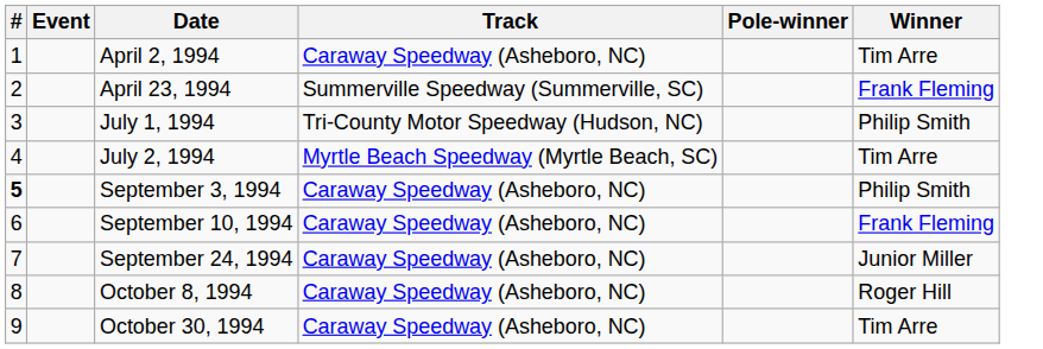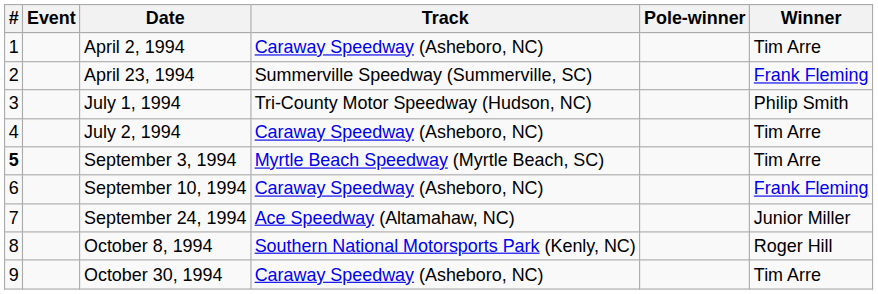 <table class="wikitable">
 <tr>
 <th>#</th>
 <th>Event</th>
 <th>Date</th>
 <th>Track</th>
 <th>Pole-winner</th>
 <th>Winner</th>
 </tr>
 <tr>
 <td>1</td>
 <td></td>
 <td>April 2, 1994</td>
 <td><a href='#'>Caraway Speedway</a> (Asheboro, NC)</td>
 <td></td>
 <td>Tim Arre</td>
 </tr>
 <tr>
 <td>2</td>
 <td></td>
 <td>April 23, 1994</td>
 <td>Summerville Speedway (Summerville, SC)</td>
 <td></td>
 <td><a href='#'>Frank Fleming</a></td>
 </tr>
 <tr>
 <td>3</td>
 <td></td>
 <td>July 1, 1994</td>
 <td>Tri-County Motor Speedway (Hudson, NC)</td>
 <td></td>
 <td>Philip Smith</td>
 </tr>
 <tr>
 <td>4</td>
 <td></td>
 <td>July 2, 1994</td>
-<td><a href='#'>Myrtle Beach Speedway</a> (Myrtle Beach, SC)</td>
+<td><a href='#'>Caraway Speedway</a> (Asheboro, NC)</td>
 <td></td>
 <td>Tim Arre</td>
 </tr>
 <tr>
 <td><strong>5</strong></td>
 <td></td>
 <td>September 3, 1994</td>
-<td><a href='#'>Caraway Speedway</a> (Asheboro, NC)</td>
+<td><a href='#'>Myrtle Beach Speedway</a> (Myrtle Beach, SC)</td>
 <td></td>
-<td>Philip Smith</td>
+<td>Tim Arre</td>
 </tr>
 <tr>
 <td>6</td>
 <td></td>
 <td>September 10, 1994</td>
 <td><a href='#'>Caraway Speedway</a> (Asheboro, NC)</td>
 <td></td>
 <td><a href='#'>Frank Fleming</a></td>
 </tr>
 <tr>
 <td>7</td>
 <td></td>
 <td>September 24, 1994</td>
-<td><a href='#'>Caraway Speedway</a> (Asheboro, NC)</td>
+<td><a href='#'>Ace Speedway</a> (Altamahaw, NC)</td>
 <td></td>
 <td>Junior Miller</td>
 </tr>
 <tr>
 <td>8</td>
 <td></td>
 <td>October 8, 1994</td>
-<td><a href='#'>Caraway Speedway</a> (Asheboro, NC)</td>
+<td><a href='#'>Southern National Motorsports Park</a> (Kenly, NC)</td>
 <td></td>
 <td>Roger Hill</td>
 </tr>
 <tr>
 <td>9</td>
 <td></td>
 <td>October 30, 1994</td>
 <td><a href='#'>Caraway Speedway</a> (Asheboro, NC)</td>
 <td></td>
 <td>Tim Arre</td>
 </tr>
 </table>
